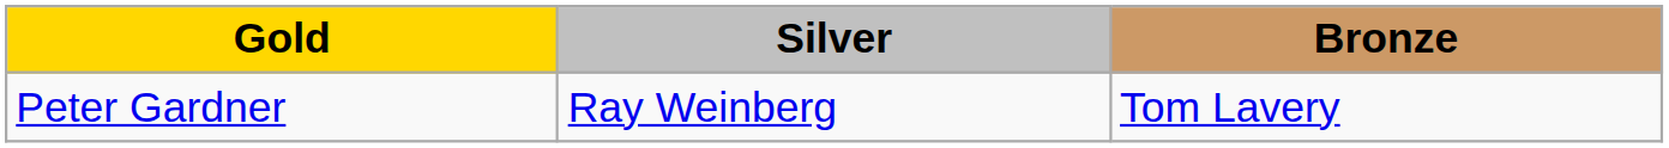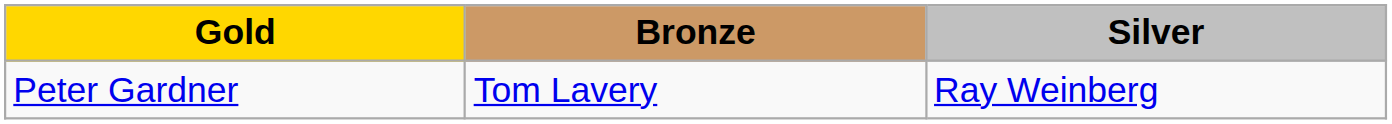 <table class="wikitable" style="text-align:left">
 <tr align="center">
 <td width=200 bgcolor=gold><strong>Gold</strong></td>
+<td width=200 bgcolor=CC9966><strong>Bronze</strong></td>
 <td width=200 bgcolor=silver><strong>Silver</strong></td>
-<td width=200 bgcolor=CC9966><strong>Bronze</strong></td>
 </tr>
 <tr>
 <td><a href='#'>Peter Gardner</a><br><em></em></td>
+<td><a href='#'>Tom Lavery</a><br><em></em></td>
 <td><a href='#'>Ray Weinberg</a><br><em></em></td>
-<td><a href='#'>Tom Lavery</a><br><em></em></td>
 </tr>
 </table>
